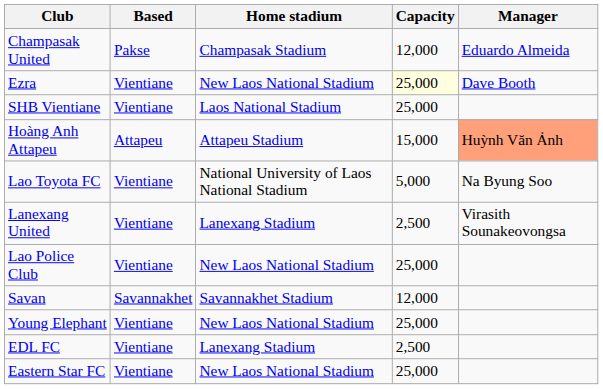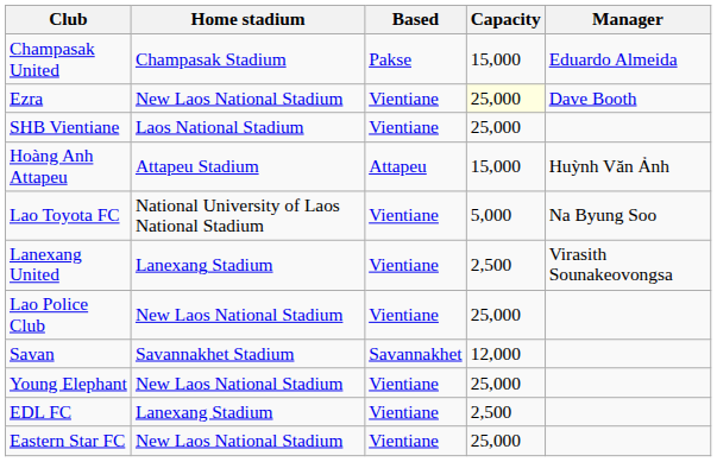 <table width="70%" class="wikitable sortable">
 <tr>
 <th>Club</th>
+<th>Home stadium</th>
 <th>Based</th>
-<th>Home stadium</th>
 <th>Capacity</th>
 <th>Manager</th>
 </tr>
 <tr>
 <td><a href='#'>Champasak United</a></td>
+<td><a href='#'>Champasak Stadium</a></td>
 <td><a href='#'>Pakse</a></td>
-<td><a href='#'>Champasak Stadium</a></td>
-<td>12,000</td>
+<td>15,000</td>
 <td> <a href='#'>Eduardo Almeida</a></td>
 </tr>
 <tr>
 <td><a href='#'>Ezra</a></td>
+<td><a href='#'>New Laos National Stadium</a></td>
 <td><a href='#'>Vientiane</a></td>
-<td><a href='#'>New Laos National Stadium</a></td>
 <td style="background: lightyellow;">25,000</td>
 <td> <a href='#'>Dave Booth</a></td>
 </tr>
 <tr>
 <td><a href='#'>SHB Vientiane</a></td>
+<td><a href='#'>Laos National Stadium</a></td>
 <td><a href='#'>Vientiane</a></td>
-<td><a href='#'>Laos National Stadium</a></td>
 <td>25,000</td>
 <td></td>
 </tr>
 <tr>
 <td><a href='#'>Hoàng Anh Attapeu</a></td>
+<td><a href='#'>Attapeu Stadium</a></td>
 <td><a href='#'>Attapeu</a></td>
-<td><a href='#'>Attapeu Stadium</a></td>
 <td>15,000</td>
-<td style="background: lightsalmon;"> Huỳnh Văn Ảnh</td>
+<td> Huỳnh Văn Ảnh</td>
 </tr>
 <tr>
 <td><a href='#'>Lao Toyota FC</a></td>
+<td>National University of Laos National Stadium</td>
 <td><a href='#'>Vientiane</a></td>
-<td>National University of Laos National Stadium</td>
 <td>5,000</td>
 <td> Na Byung Soo</td>
 </tr>
 <tr>
 <td><a href='#'>Lanexang United</a></td>
+<td><a href='#'>Lanexang Stadium</a></td>
 <td><a href='#'>Vientiane</a></td>
-<td><a href='#'>Lanexang Stadium</a></td>
 <td>2,500</td>
 <td> Virasith Sounakeovongsa</td>
 </tr>
 <tr>
 <td><a href='#'>Lao Police Club</a></td>
+<td><a href='#'>New Laos National Stadium</a></td>
 <td><a href='#'>Vientiane</a></td>
-<td><a href='#'>New Laos National Stadium</a></td>
 <td>25,000</td>
 <td></td>
 </tr>
 <tr>
 <td><a href='#'>Savan</a></td>
+<td><a href='#'>Savannakhet Stadium</a></td>
 <td><a href='#'>Savannakhet</a></td>
-<td><a href='#'>Savannakhet Stadium</a></td>
 <td>12,000</td>
 <td></td>
 </tr>
 <tr>
 <td><a href='#'>Young Elephant</a></td>
+<td><a href='#'>New Laos National Stadium</a></td>
 <td><a href='#'>Vientiane</a></td>
-<td><a href='#'>New Laos National Stadium</a></td>
 <td>25,000</td>
 <td></td>
 </tr>
 <tr>
 <td><a href='#'>EDL FC</a></td>
+<td><a href='#'>Lanexang Stadium</a></td>
 <td><a href='#'>Vientiane</a></td>
-<td><a href='#'>Lanexang Stadium</a></td>
 <td>2,500</td>
 <td></td>
 </tr>
 <tr>
 <td><a href='#'>Eastern Star FC</a></td>
+<td><a href='#'>New Laos National Stadium</a></td>
 <td><a href='#'>Vientiane</a></td>
-<td><a href='#'>New Laos National Stadium</a></td>
 <td>25,000</td>
 <td></td>
 </tr>
 </table>
